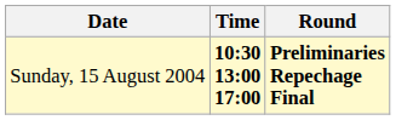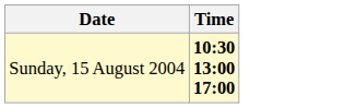 <table class="wikitable">
 <tr>
 <th>Date</th>
 <th>Time</th>
-<th>Round</th>
 </tr>
 <tr>
 <td style=background:lemonchiffon>Sunday, 15 August 2004</td>
 <td style=background:lemonchiffon><strong>10:30<br>13:00<br>17:00</strong></td>
-<td style=background:lemonchiffon><strong>Preliminaries<br>Repechage<br>Final</strong></td>
 </tr>
 </table>
